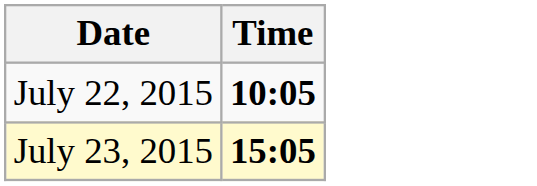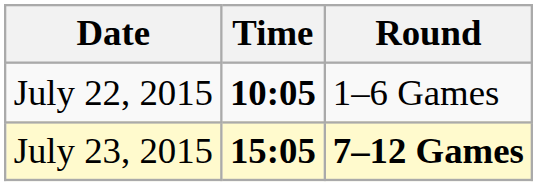 <table class="wikitable">
 <tr>
 <th>Date</th>
 <th>Time</th>
+<th>Round</th>
 </tr>
 <tr>
 <td>July 22, 2015</td>
 <td><strong>10:05</strong></td>
+<td>1–6 Games</td>
 </tr>
 <tr style=background:lemonchiffon>
 <td>July 23, 2015</td>
 <td><strong>15:05</strong></td>
+<td><strong>7–12 Games</strong></td>
 </tr>
 </table>
